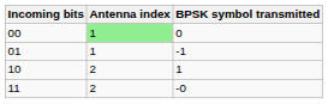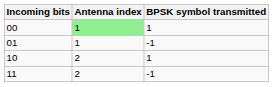 <table class="wikitable">
 <tr>
 <th>Incoming bits</th>
 <th>Antenna index</th>
 <th>BPSK symbol transmitted</th>
 </tr>
 <tr>
 <td>00</td>
 <td style="background: lightgreen;">1</td>
-<td>0</td>
+<td>1</td>
 </tr>
 <tr>
 <td>01</td>
 <td>1</td>
 <td>-1</td>
 </tr>
 <tr>
 <td>10</td>
 <td>2</td>
 <td>1</td>
 </tr>
 <tr>
 <td>11</td>
 <td>2</td>
-<td>-0</td>
+<td>-1</td>
 </tr>
 </table>
